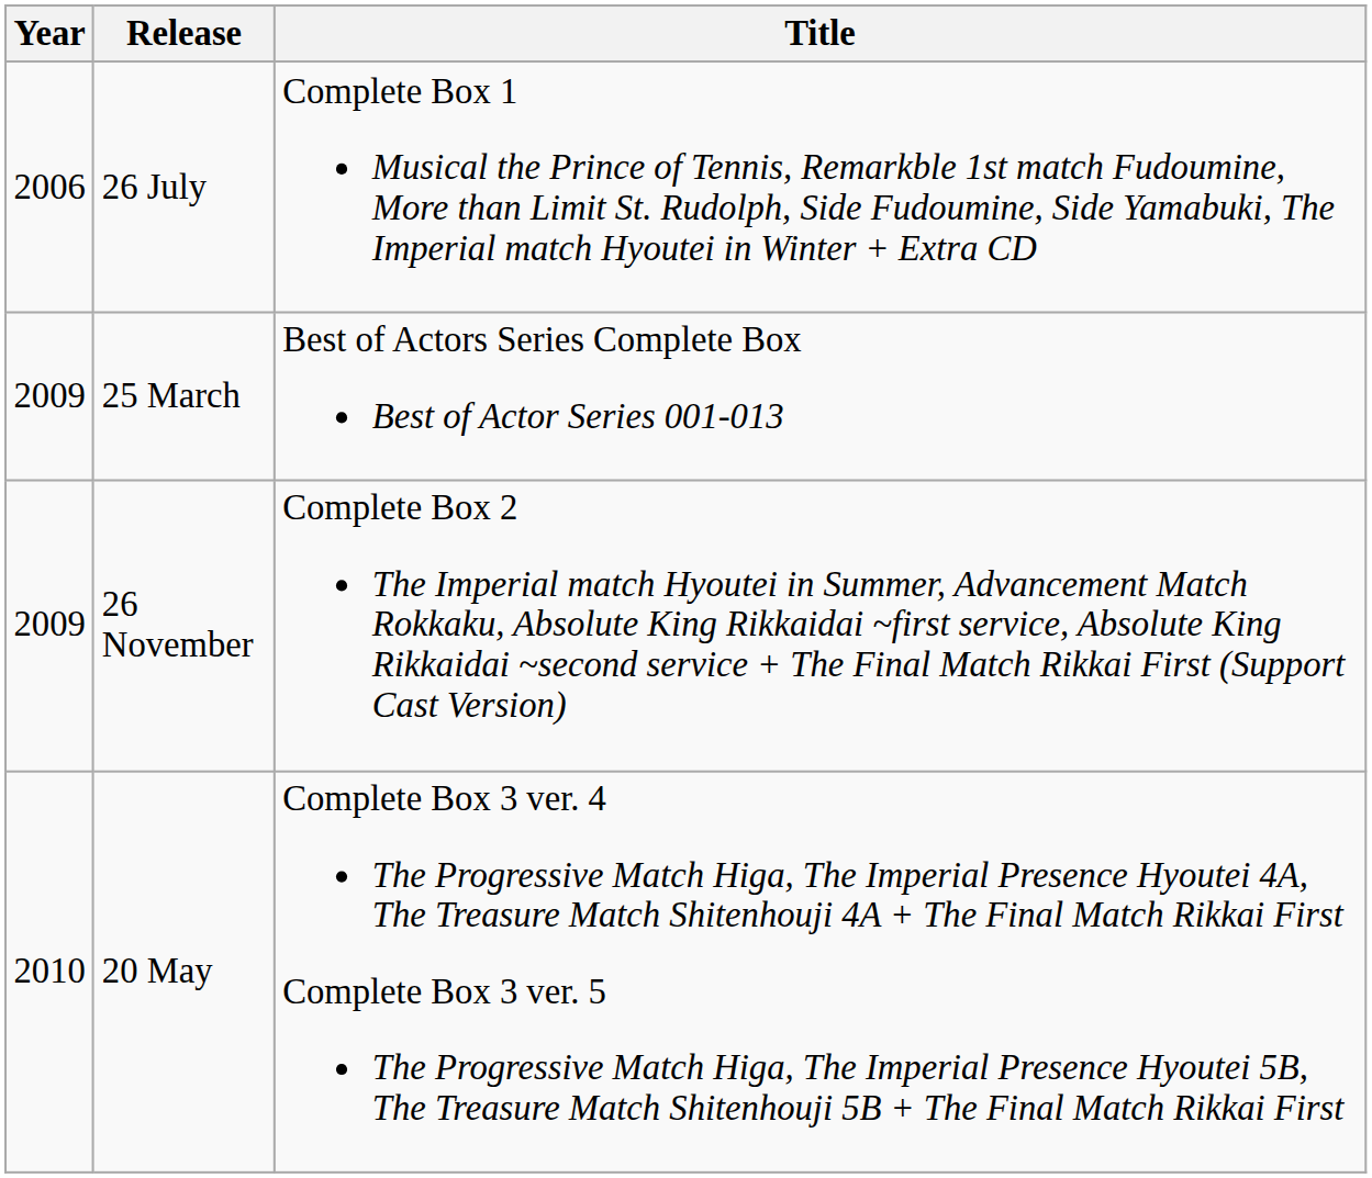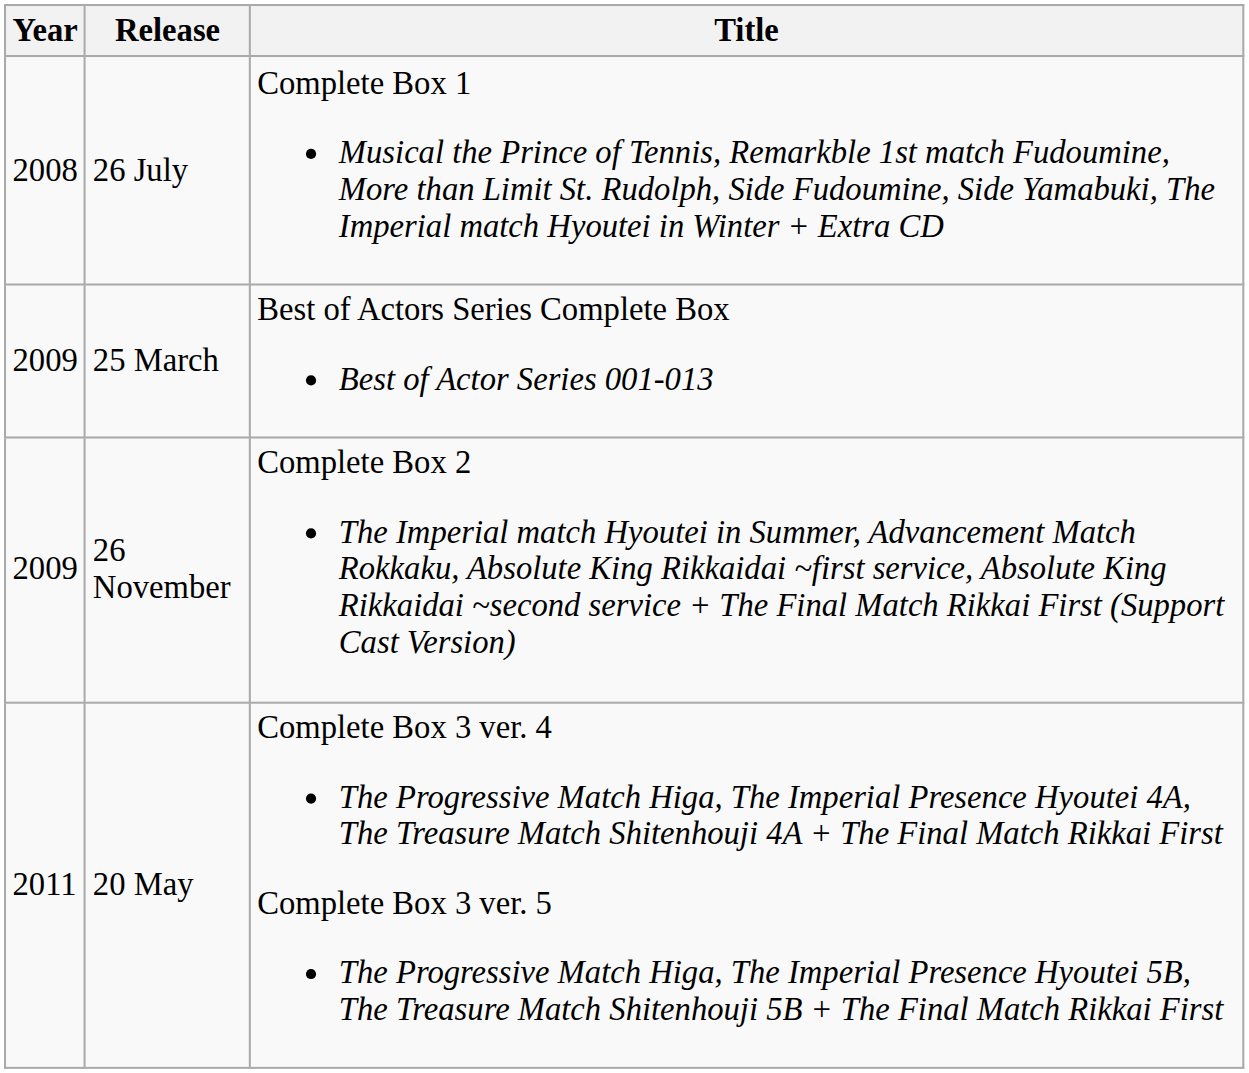 <table class="wikitable">
 <tr>
 <th>Year</th>
 <th>Release</th>
 <th>Title</th>
 </tr>
 <tr>
-<td>2006</td>
+<td>2008</td>
 <td>26 July</td>
 <td>Complete Box 1<br><ul><li><em>Musical the Prince of Tennis, Remarkble 1st match Fudoumine, More than Limit St. Rudolph, Side Fudoumine, Side Yamabuki, The Imperial match Hyoutei in Winter + Extra CD</em></li></ul></td>
 </tr>
 <tr>
 <td>2009</td>
 <td>25 March</td>
 <td>Best of Actors Series Complete Box<br><ul><li><em>Best of Actor Series 001-013</em></li></ul></td>
 </tr>
 <tr>
 <td>2009</td>
 <td>26 November</td>
 <td>Complete Box 2<br><ul><li><em>The Imperial match Hyoutei in Summer, Advancement Match Rokkaku, Absolute King Rikkaidai ~first service, Absolute King Rikkaidai ~second service + The Final Match Rikkai First (Support Cast Version) </em></li></ul></td>
 </tr>
 <tr>
-<td>2010</td>
+<td>2011</td>
 <td>20 May</td>
 <td>Complete Box 3 ver. 4<br><ul><li><em>The Progressive Match Higa, The Imperial Presence Hyoutei 4A, The Treasure Match Shitenhouji 4A + The Final Match Rikkai First</em></li></ul>Complete Box 3 ver. 5<ul><li><em>The Progressive Match Higa, The Imperial Presence Hyoutei 5B, The Treasure Match Shitenhouji 5B + The Final Match Rikkai First</em></li></ul></td>
 </tr>
 </table>
